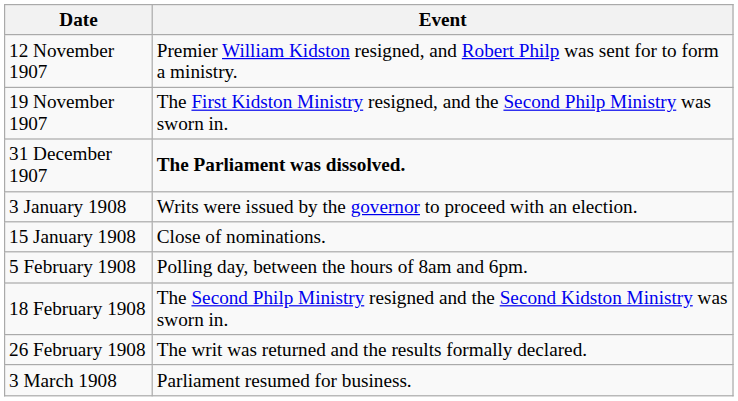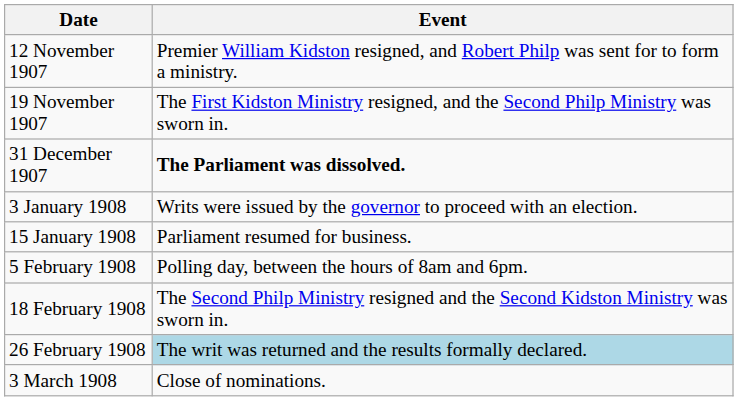 <table class="wikitable">
 <tr>
 <th>Date</th>
 <th>Event</th>
 </tr>
 <tr>
 <td>12 November 1907</td>
 <td>Premier <a href='#'>William Kidston</a> resigned, and <a href='#'>Robert Philp</a> was sent for to form a ministry.</td>
 </tr>
 <tr>
 <td>19 November 1907</td>
 <td>The <a href='#'>First Kidston Ministry</a> resigned, and the <a href='#'>Second Philp Ministry</a> was sworn in.</td>
 </tr>
 <tr>
 <td>31 December 1907</td>
 <td><strong>The Parliament was dissolved.</strong></td>
 </tr>
 <tr>
 <td>3 January 1908</td>
 <td>Writs were issued by the <a href='#'>governor</a> to proceed with an election.</td>
 </tr>
 <tr>
 <td>15 January 1908</td>
-<td>Close of nominations.</td>
+<td>Parliament resumed for business.</td>
 </tr>
 <tr>
 <td>5 February 1908</td>
 <td>Polling day, between the hours of 8am and 6pm.</td>
 </tr>
 <tr>
 <td>18 February 1908</td>
 <td>The <a href='#'>Second Philp Ministry</a> resigned and the <a href='#'>Second Kidston Ministry</a> was sworn in.</td>
 </tr>
 <tr>
 <td>26 February 1908</td>
-<td>The writ was returned and the results formally declared.</td>
+<td style="background: lightblue;">The writ was returned and the results formally declared.</td>
 </tr>
 <tr>
 <td>3 March 1908</td>
-<td>Parliament resumed for business.</td>
+<td>Close of nominations.</td>
 </tr>
 </table>
